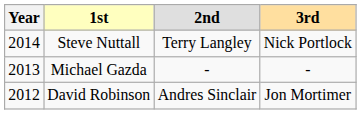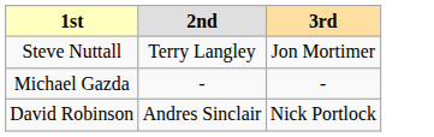 <table class="wikitable" style="font-size:85%; text-align:center">
 <tr>
-<th>Year</th>
 <td style="background-color:#ffffbf"> <strong>1st</strong> </td>
 <td style="background-color:#dfdfdf"> <strong>2nd</strong> </td>
 <td style="background-color:#ffdf9f"> <strong>3rd</strong> </td>
 </tr>
 <tr>
-<td>2014</td>
 <td>Steve Nuttall</td>
 <td>Terry Langley</td>
-<td>Nick Portlock</td>
+<td>Jon Mortimer</td>
 </tr>
 <tr>
-<td>2013</td>
 <td>Michael Gazda</td>
 <td>-</td>
 <td>-</td>
 </tr>
 <tr>
-<td>2012</td>
 <td>David Robinson</td>
 <td>Andres Sinclair</td>
-<td>Jon Mortimer</td>
+<td>Nick Portlock</td>
 </tr>
 </table>
